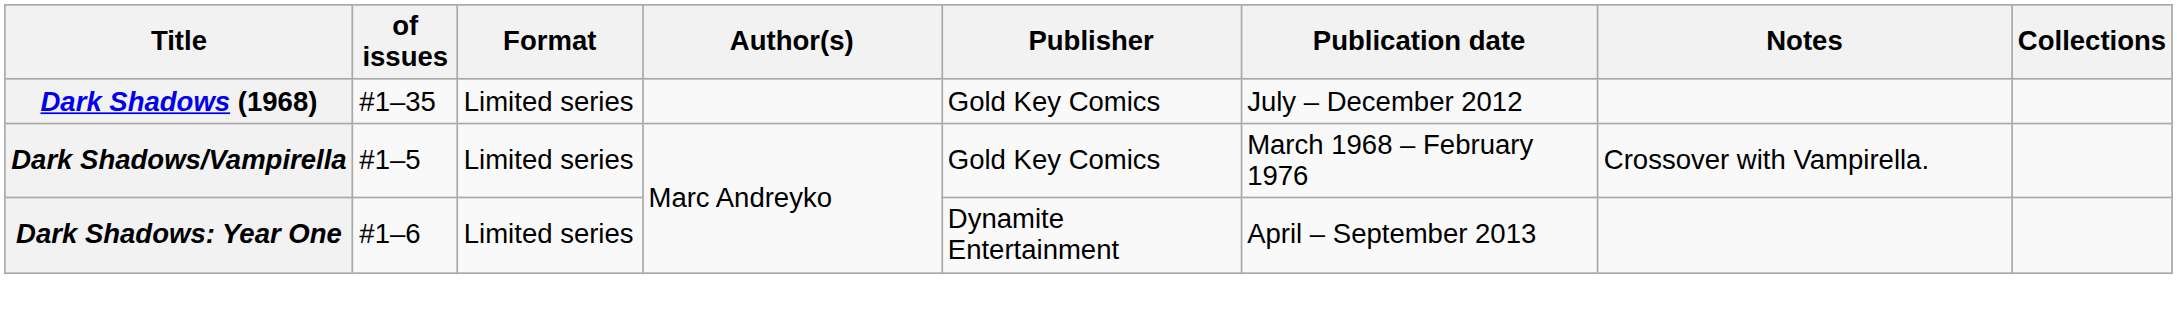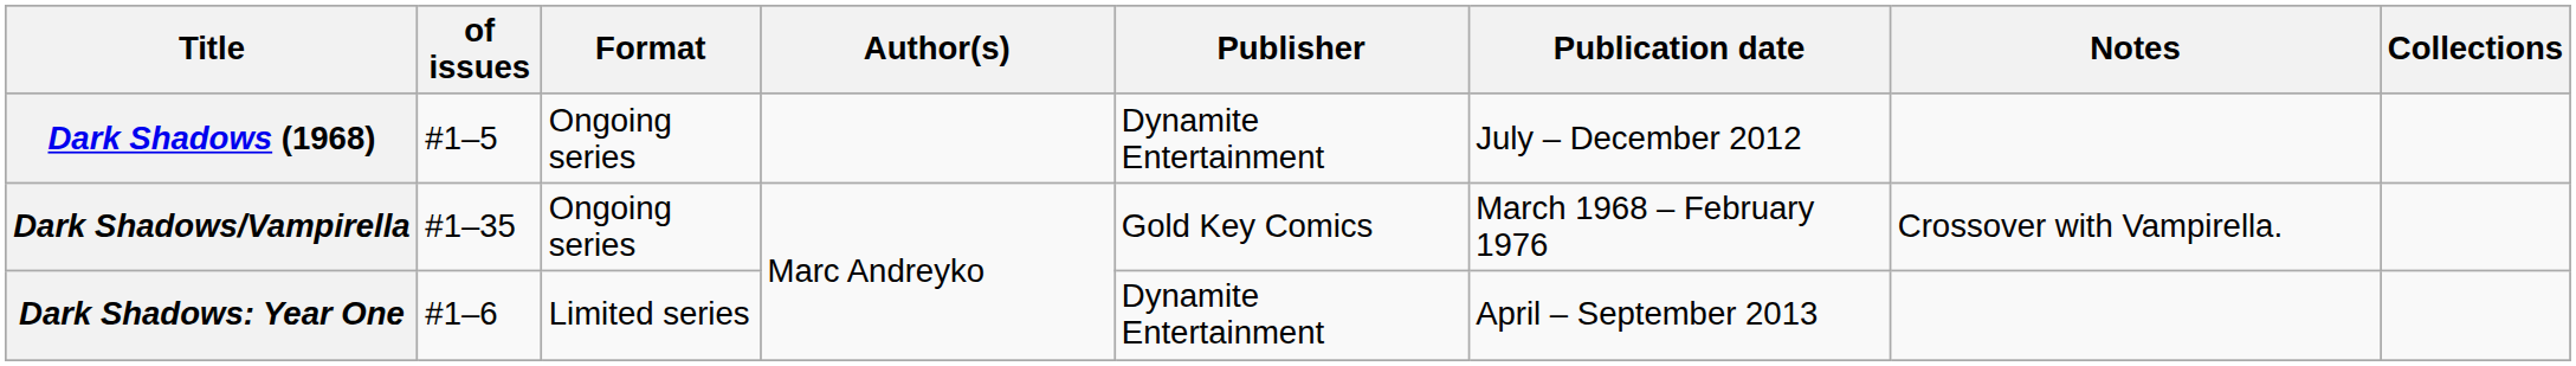 <table class="wikitable">
 <tr>
 <th>Title</th>
 <th style="width:40pt"> of issues</th>
 <th style="width:75pt">Format</th>
 <th style="width:125pt">Author(s)</th>
 <th style="width:125pt">Publisher</th>
 <th style="width:150pt">Publication date</th>
 <th style="width:175pt">Notes</th>
 <th>Collections</th>
 </tr>
 <tr>
 <th><em><a href='#'>Dark Shadows</a></em> (1968)</th>
-<td>#1–35</td>
-<td>Limited series</td>
+<td>#1–5</td>
+<td>Ongoing series</td>
 <td></td>
-<td>Gold Key Comics</td>
+<td>Dynamite Entertainment</td>
 <td>July – December 2012</td>
 <td></td>
 <td></td>
 </tr>
 <tr>
 <th><em>Dark Shadows/Vampirella</em></th>
-<td>#1–5</td>
-<td>Limited series</td>
+<td>#1–35</td>
+<td>Ongoing series</td>
 <td rowspan="2">Marc Andreyko</td>
 <td>Gold Key Comics</td>
 <td>March 1968 – February 1976</td>
 <td>Crossover with Vampirella.</td>
 <td></td>
 </tr>
 <tr>
 <th><em>Dark Shadows: Year One</em></th>
 <td>#1–6</td>
 <td>Limited series</td>
 <td>Dynamite Entertainment</td>
 <td>April – September 2013</td>
 <td></td>
 <td></td>
 </tr>
 </table>
